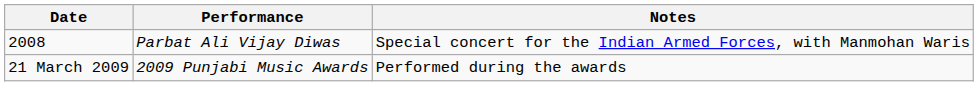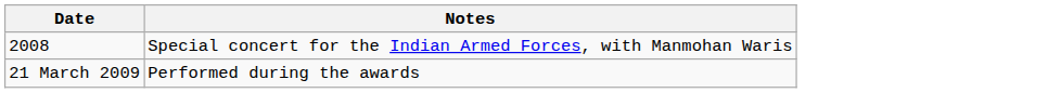 <table class="wikitable">
 <tr>
 <th>Date</th>
-<th>Performance</th>
 <th>Notes</th>
 </tr>
 <tr>
 <td>2008</td>
-<td><em>Parbat Ali Vijay Diwas</em></td>
 <td>Special concert for the <a href='#'>Indian Armed Forces</a>, with Manmohan Waris</td>
 </tr>
 <tr>
 <td>21 March 2009</td>
-<td><em>2009 Punjabi Music Awards</em></td>
 <td>Performed during the awards</td>
 </tr>
 </table>
